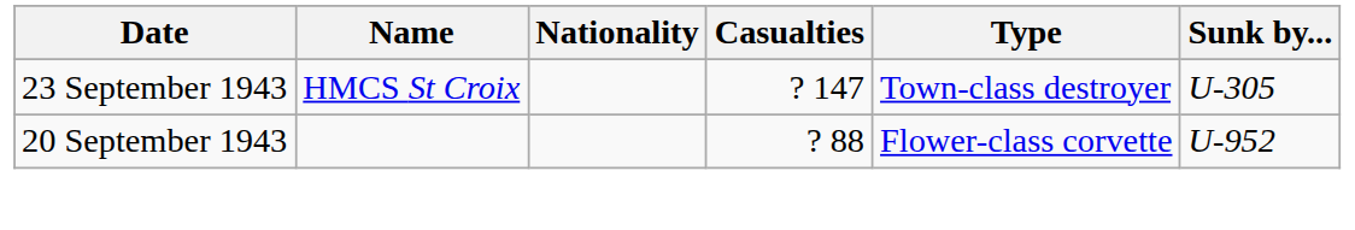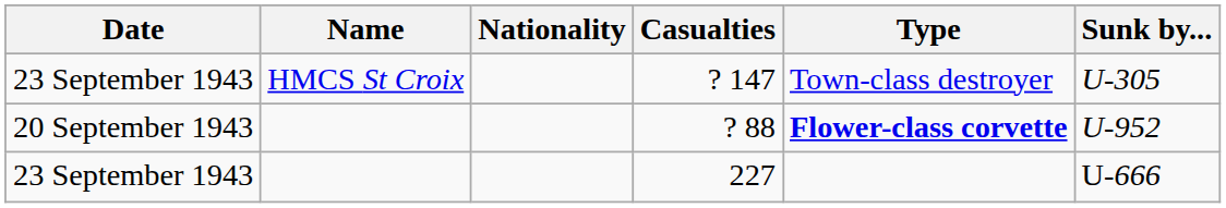 <table class="wikitable" style="margin: 1em auto;">
 <tr>
 <th>Date</th>
 <th>Name</th>
 <th>Nationality</th>
 <th>Casualties</th>
 <th>Type</th>
 <th>Sunk by...</th>
 </tr>
 <tr>
 <td align="right">23 September 1943</td>
 <td align="left"><a href='#'>HMCS <em>St Croix</em></a></td>
 <td align="left"></td>
 <td align="right">? 147</td>
 <td align="left"><a href='#'>Town-class destroyer</a></td>
 <td><em>U-305</em></td>
 </tr>
 <tr>
 <td align="right">20 September 1943</td>
 <td align="left"></td>
 <td align="left"></td>
 <td align="right">? 88</td>
-<td align="left"><a href='#'>Flower-class corvette</a></td>
+<td align="left"><strong><a href='#'>Flower-class corvette</a></strong></td>
 <td><em>U-952</em></td>
 </tr>
+<tr>
+<td align="right">23 September 1943</td>
+<td align"left"></td>
+<td align="left"></td>
+<td align="right">227</td>
+<td align="left"></td>
+<td>U<em>-666</em></td>
+</tr>
 </table>
